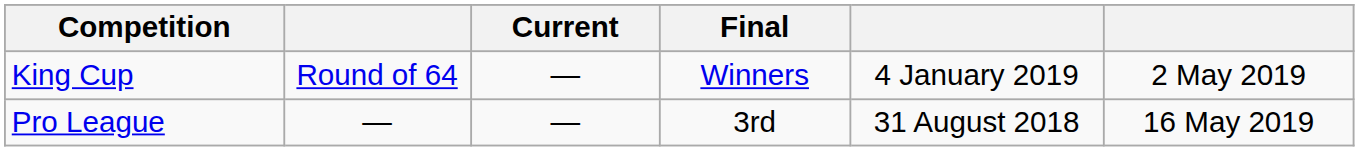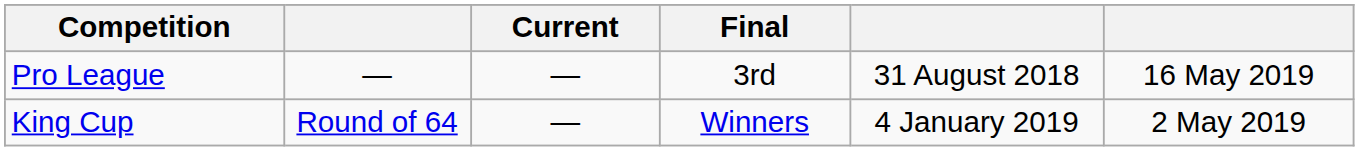 <table class="wikitable" style="text-align:center; width:730px;">
 <tr>
 <th style="text-align:center; width:150px;">Competition</th>
 <th style="text-align:center; width:100px;"></th>
 <th style="text-align:center; width:100px;">Current<br></th>
 <th style="text-align:center; width:100px;">Final<br></th>
 <th style="text-align:center; width:140px;"></th>
 <th style="text-align:center; width:140px;"></th>
 </tr>
 <tr>
+<td style="text-align:left;"><a href='#'>Pro League</a></td>
+<td>—</td>
+<td>—</td>
+<td>3rd</td>
+<td>31 August 2018</td>
+<td>16 May 2019</td>
+</tr>
+<tr>
 <td style="text-align:left;"><a href='#'>King Cup</a></td>
 <td><a href='#'>Round of 64</a></td>
 <td>—</td>
 <td><a href='#'>Winners</a></td>
 <td>4 January 2019</td>
 <td>2 May 2019</td>
 </tr>
-<tr>
-<td style="text-align:left;"><a href='#'>Pro League</a></td>
-<td>—</td>
-<td>—</td>
-<td>3rd</td>
-<td>31 August 2018</td>
-<td>16 May 2019</td>
-</tr>
 </table>
